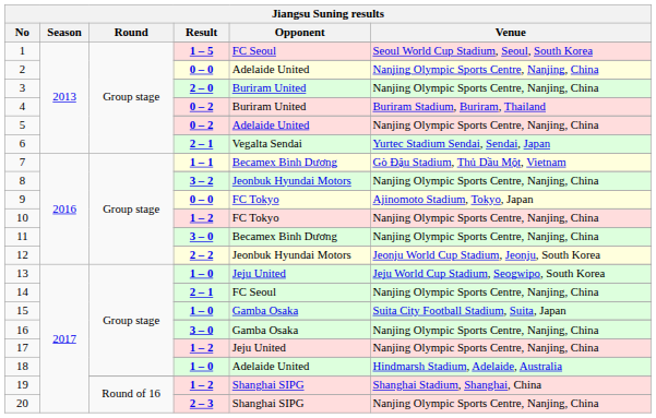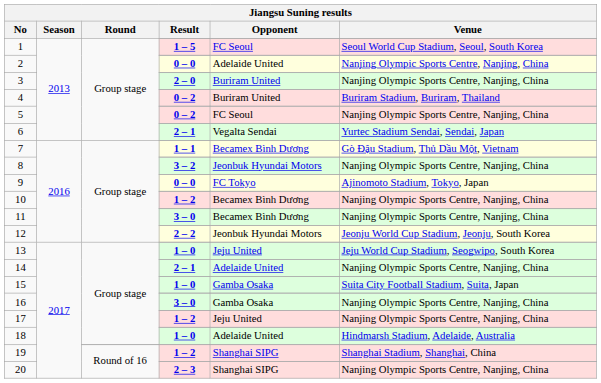 <table width=70% class="wikitable sortable collapsible collapsed" style="text-align:">
 <tr>
 <th colspan=6>Jiangsu Suning results</th>
 </tr>
 <tr>
 <th width=5%>No</th>
 <th width=7%>Season</th>
 <th width=12%>Round</th>
 <th width=8%>Result</th>
 <th width=20%>Opponent</th>
 <th width=40%>Venue</th>
 </tr>
 <tr>
 <td rowspan=2 align=center>1</td>
 <td rowspan=12 align=center><a href='#'>2013</a></td>
 <td rowspan=12 align=center>Group stage</td>
 </tr>
 <tr bgcolor=#ffdddd>
 <td align=center><a href='#'><strong>1 – 5</strong></a></td>
 <td> <a href='#'>FC Seoul</a></td>
 <td><a href='#'>Seoul World Cup Stadium</a>, <a href='#'>Seoul</a>, <a href='#'>South Korea</a></td>
 </tr>
 <tr>
 <td rowspan=2 align=center>2</td>
 </tr>
 <tr bgcolor=#ffffdd>
 <td align=center><a href='#'><strong>0 – 0</strong></a></td>
 <td> Adelaide United</td>
 <td><a href='#'>Nanjing Olympic Sports Centre</a>, <a href='#'>Nanjing</a>, <a href='#'>China</a></td>
 </tr>
 <tr>
 <td rowspan=2 align=center>3</td>
 </tr>
 <tr bgcolor=#ddffdd>
 <td align=center><a href='#'><strong>2 – 0</strong></a></td>
 <td> <a href='#'>Buriram United</a></td>
 <td>Nanjing Olympic Sports Centre, Nanjing, China</td>
 </tr>
 <tr>
 <td rowspan=2 align=center>4</td>
 </tr>
 <tr bgcolor=#ffdddd>
 <td align=center><a href='#'><strong>0 – 2</strong></a></td>
 <td> Buriram United</td>
 <td><a href='#'>Buriram Stadium</a>, <a href='#'>Buriram</a>, <a href='#'>Thailand</a></td>
 </tr>
 <tr>
 <td rowspan=2 align=center>5</td>
 </tr>
 <tr bgcolor=#ffdddd>
 <td align=center><a href='#'><strong>0 – 2</strong></a></td>
-<td> <a href='#'>Adelaide United</a></td>
+<td> FC Seoul</td>
 <td>Nanjing Olympic Sports Centre, Nanjing, China</td>
 </tr>
 <tr>
 <td rowspan=2 align=center>6</td>
 </tr>
 <tr bgcolor=#ddffdd>
 <td align=center><a href='#'><strong>2 – 1</strong></a></td>
 <td> Vegalta Sendai</td>
 <td><a href='#'>Yurtec Stadium Sendai</a>, <a href='#'>Sendai</a>, <a href='#'>Japan</a></td>
 </tr>
 <tr>
 <td rowspan=2 align=center>7</td>
 <td rowspan=12 align=center><a href='#'>2016</a></td>
 <td rowspan=12 align=center>Group stage</td>
 </tr>
 <tr bgcolor=#ffffdd>
 <td align=center><a href='#'><strong>1 – 1</strong></a></td>
 <td> <a href='#'>Becamex Bình Dương</a></td>
 <td><a href='#'>Gò Đậu Stadium</a>, <a href='#'>Thủ Dầu Một</a>, <a href='#'>Vietnam</a></td>
 </tr>
 <tr>
 <td rowspan=2 align=center>8</td>
 </tr>
 <tr bgcolor=#ddffdd>
 <td align=center><a href='#'><strong>3 – 2</strong></a></td>
 <td> <a href='#'>Jeonbuk Hyundai Motors</a></td>
 <td>Nanjing Olympic Sports Centre, Nanjing, China</td>
 </tr>
 <tr>
 <td rowspan=2 align=center>9</td>
 </tr>
 <tr bgcolor=#ffffdd>
 <td align=center><a href='#'><strong>0 – 0</strong></a></td>
 <td> <a href='#'>FC Tokyo</a></td>
 <td><a href='#'>Ajinomoto Stadium</a>, <a href='#'>Tokyo</a>, Japan</td>
 </tr>
 <tr>
 <td rowspan=2 align=center>10</td>
 </tr>
 <tr bgcolor=#ffdddd>
 <td align=center><a href='#'><strong>1 – 2</strong></a></td>
-<td> FC Tokyo</td>
+<td> Becamex Bình Dương</td>
 <td>Nanjing Olympic Sports Centre, Nanjing, China</td>
 </tr>
 <tr>
 <td rowspan=2 align=center>11</td>
 </tr>
 <tr bgcolor=#ddffdd>
 <td align=center><a href='#'><strong>3 – 0</strong></a></td>
 <td> Becamex Bình Dương</td>
 <td>Nanjing Olympic Sports Centre, Nanjing, China</td>
 </tr>
 <tr>
 <td rowspan=2 align=center>12</td>
 </tr>
 <tr bgcolor=#ffffdd>
 <td align=center><a href='#'><strong>2 – 2</strong></a></td>
 <td> Jeonbuk Hyundai Motors</td>
 <td><a href='#'>Jeonju World Cup Stadium</a>, <a href='#'>Jeonju</a>, South Korea</td>
 </tr>
 <tr>
 <td rowspan=2 align=center>13</td>
 <td rowspan=16 align=center><a href='#'>2017</a></td>
 <td rowspan=12 align=center>Group stage</td>
 </tr>
 <tr bgcolor=#ddffdd>
 <td align=center><a href='#'><strong>1 – 0</strong></a></td>
 <td> <a href='#'>Jeju United</a></td>
 <td><a href='#'>Jeju World Cup Stadium</a>, <a href='#'>Seogwipo</a>, South Korea</td>
 </tr>
 <tr>
 <td rowspan=2 align=center>14</td>
 </tr>
 <tr bgcolor=#ddffdd>
 <td align=center><a href='#'><strong>2 – 1</strong></a></td>
-<td> FC Seoul</td>
+<td> <a href='#'>Adelaide United</a></td>
 <td>Nanjing Olympic Sports Centre, Nanjing, China</td>
 </tr>
 <tr>
 <td rowspan=2 align=center>15</td>
 </tr>
 <tr bgcolor=#ddffdd>
 <td align=center><a href='#'><strong>1 – 0</strong></a></td>
 <td> <a href='#'>Gamba Osaka</a></td>
 <td><a href='#'>Suita City Football Stadium</a>, <a href='#'>Suita</a>, Japan</td>
 </tr>
 <tr>
 <td rowspan=2 align=center>16</td>
 </tr>
 <tr bgcolor=#ddffdd>
 <td align=center><a href='#'><strong>3 – 0</strong></a></td>
 <td> Gamba Osaka</td>
 <td>Nanjing Olympic Sports Centre, Nanjing, China</td>
 </tr>
 <tr>
 <td rowspan=2 align=center>17</td>
 </tr>
 <tr bgcolor=#ffdddd>
 <td align=center><a href='#'><strong>1 – 2</strong></a></td>
 <td> Jeju United</td>
 <td>Nanjing Olympic Sports Centre, Nanjing, China</td>
 </tr>
 <tr>
 <td rowspan=2 align=center>18</td>
 </tr>
 <tr bgcolor=#ddffdd>
 <td align=center><a href='#'><strong>1 – 0</strong></a></td>
 <td> Adelaide United</td>
 <td><a href='#'>Hindmarsh Stadium</a>, <a href='#'>Adelaide</a>, <a href='#'>Australia</a></td>
 </tr>
 <tr>
 <td rowspan=2 align=center>19</td>
 </tr>
 <tr>
 <td rowspan=3 align=center>Round of 16</td>
 <td bgcolor=#ffdddd align=center><a href='#'><strong>1 – 2</strong></a></td>
 <td bgcolor=#ffdddd> <a href='#'>Shanghai SIPG</a></td>
 <td bgcolor=#ffdddd><a href='#'>Shanghai Stadium</a>, <a href='#'>Shanghai</a>, China</td>
 </tr>
 <tr>
 <td rowspan=2 align=center>20</td>
 </tr>
 <tr bgcolor=#ffdddd>
 <td align=center><a href='#'><strong>2 – 3</strong></a></td>
 <td> Shanghai SIPG</td>
 <td>Nanjing Olympic Sports Centre, Nanjing, China</td>
 </tr>
 </table>
